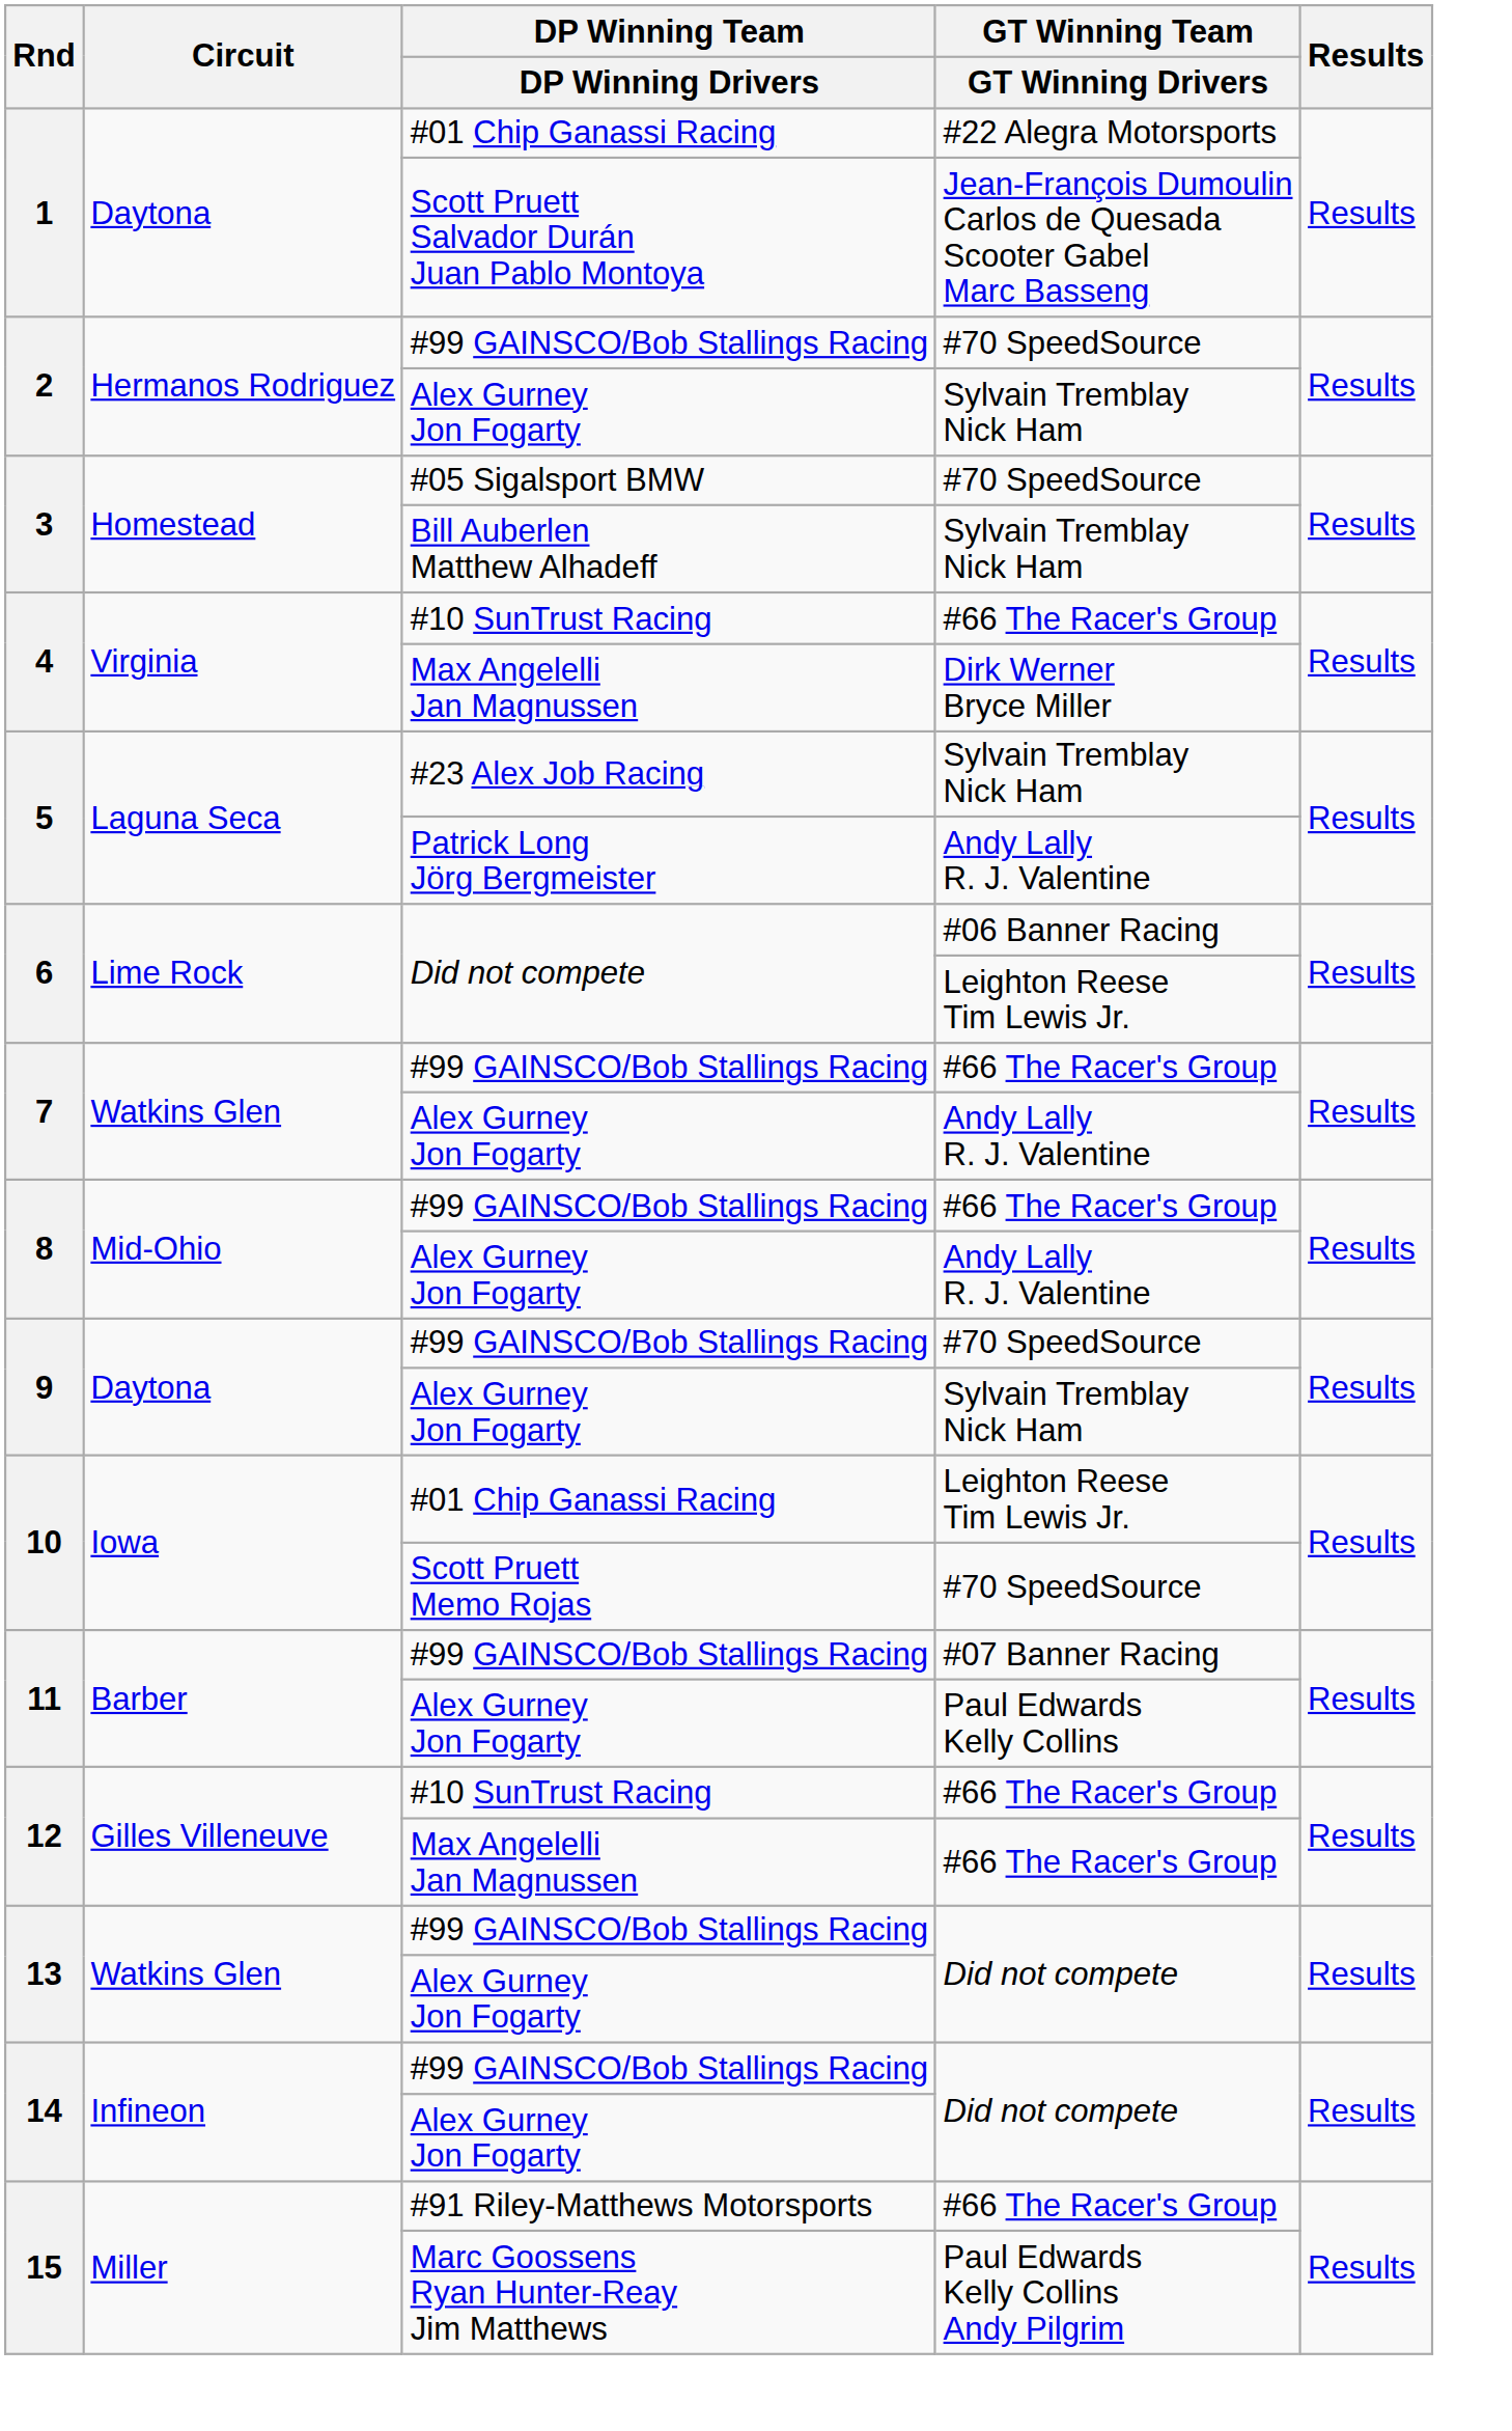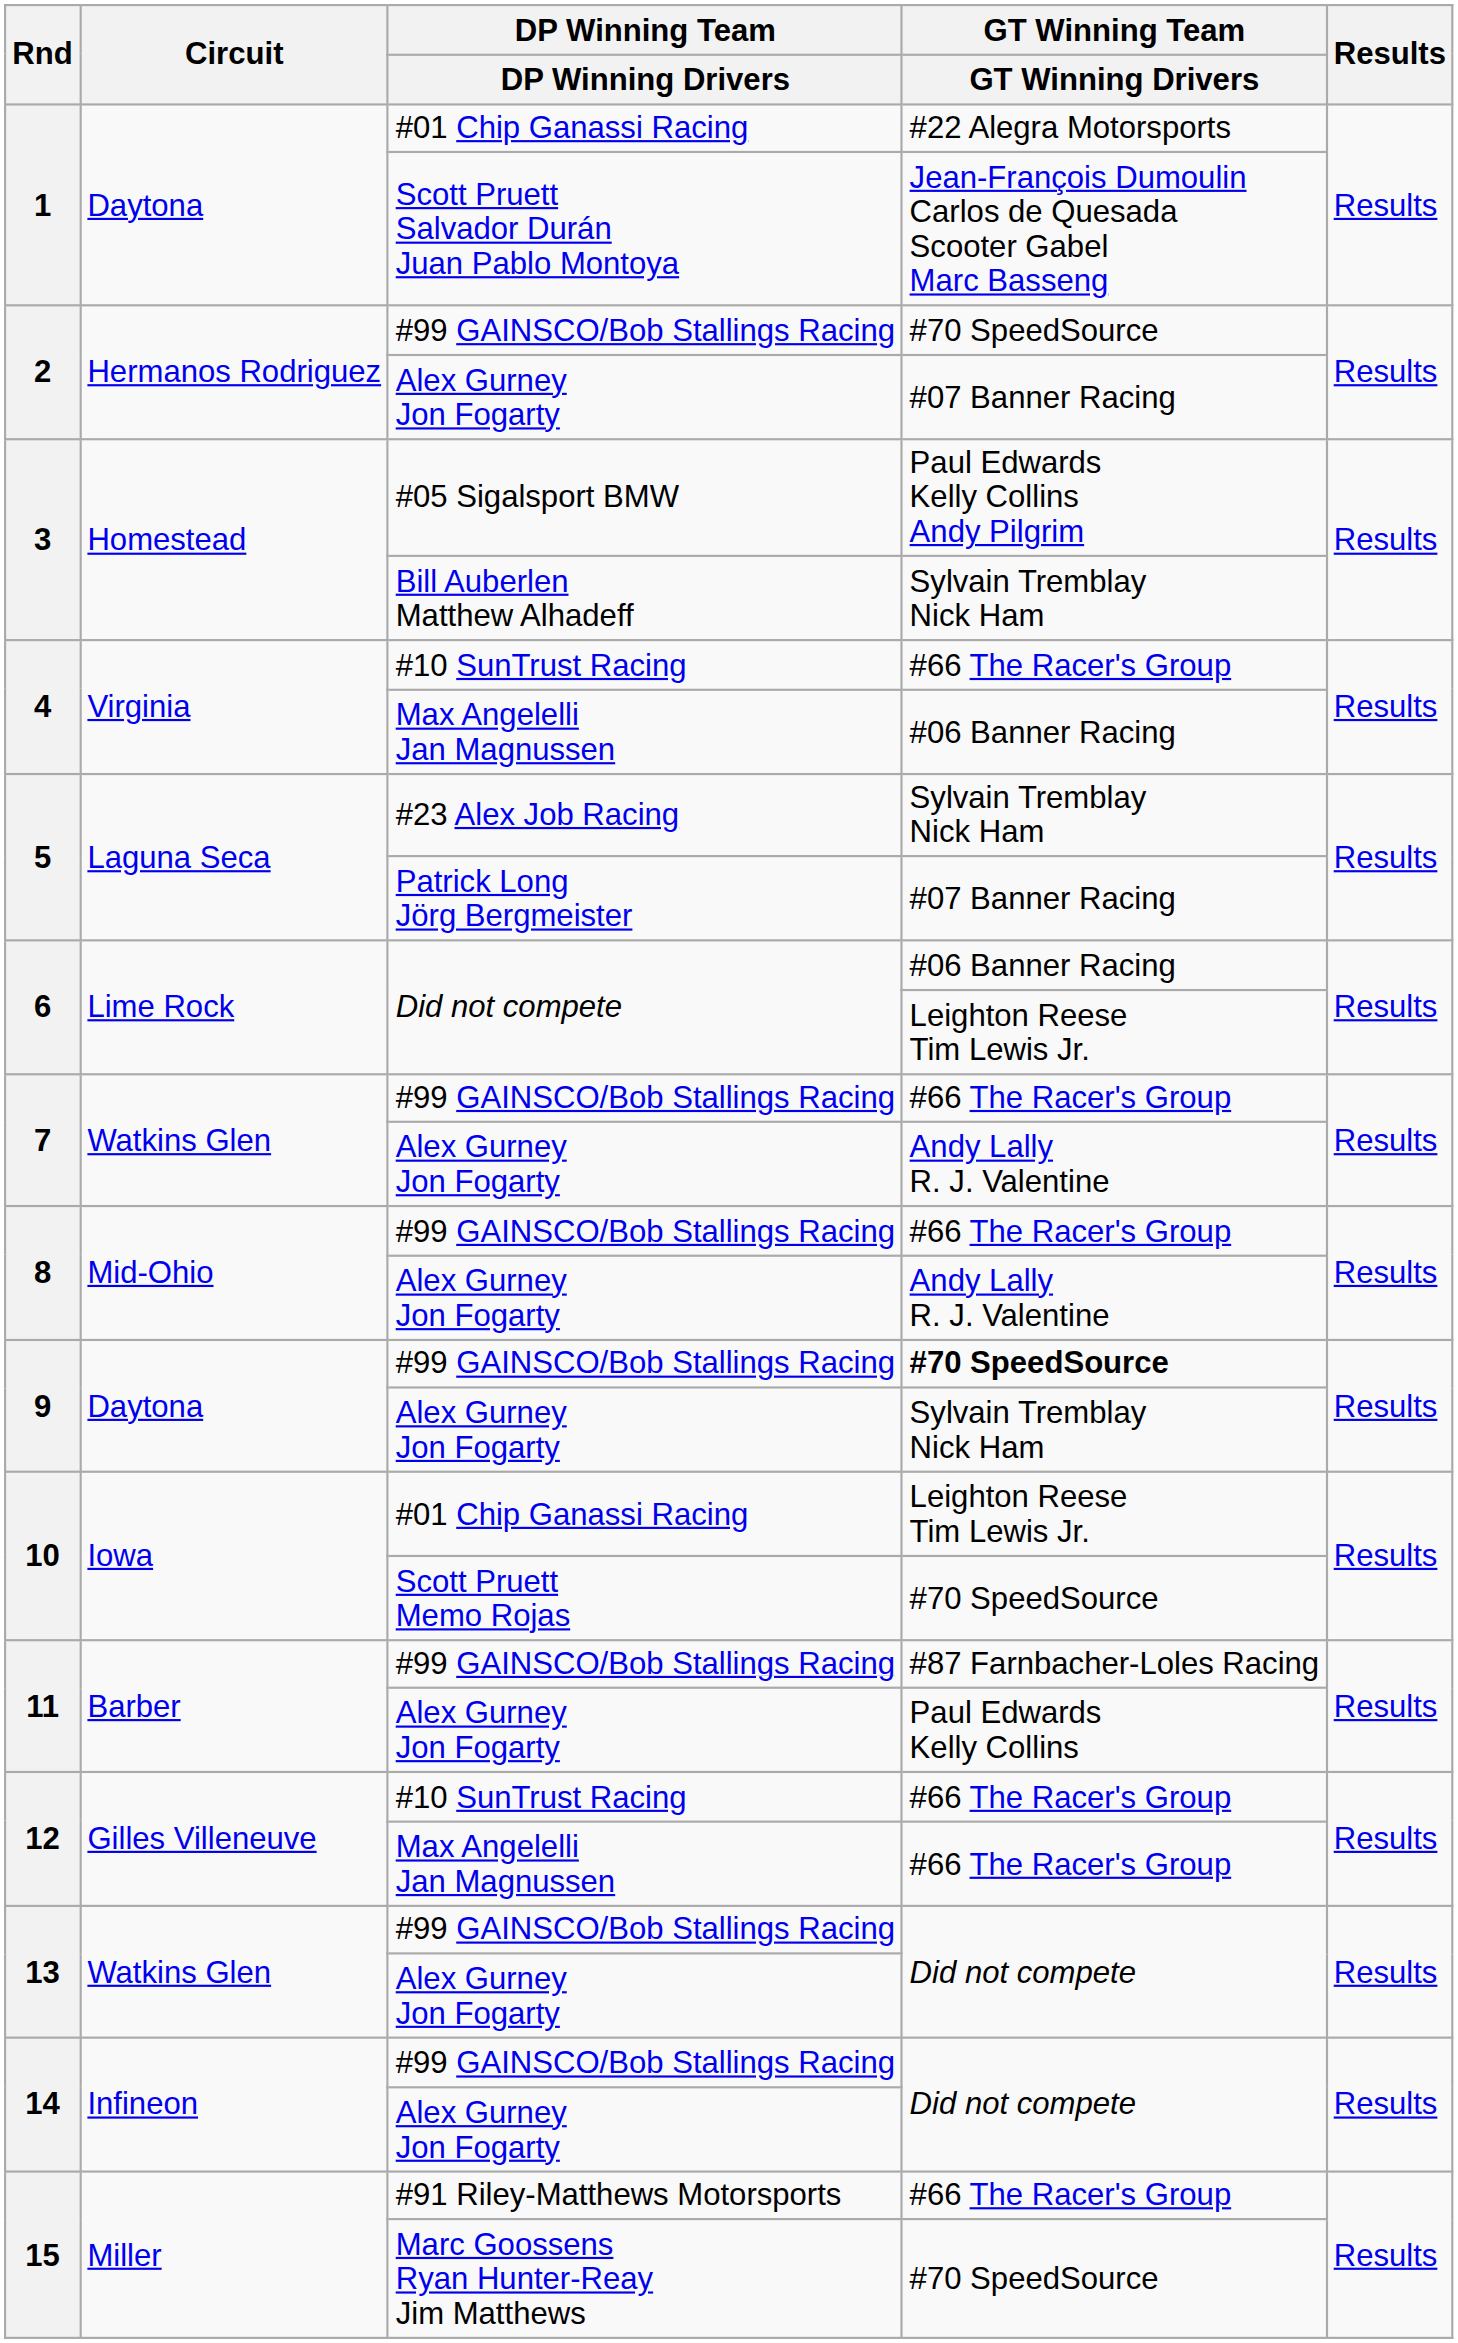 <table class="wikitable" style="font-size: 90%;">
 <tr>
 <th rowspan=2>Rnd</th>
 <th rowspan=2>Circuit</th>
 <th>DP Winning Team</th>
 <th>GT Winning Team</th>
 <th rowspan=2>Results</th>
 </tr>
 <tr>
 <th>DP Winning Drivers</th>
 <th>GT Winning Drivers</th>
 </tr>
 <tr>
 <th rowspan=2>1</th>
 <td rowspan=2><a href='#'>Daytona</a></td>
 <td> #01 <a href='#'>Chip Ganassi Racing</a></td>
 <td> #22 Alegra Motorsports</td>
 <td rowspan=2><a href='#'>Results</a></td>
 </tr>
 <tr>
 <td> <a href='#'>Scott Pruett</a><br> <a href='#'>Salvador Durán</a><br> <a href='#'>Juan Pablo Montoya</a></td>
 <td> <a href='#'>Jean-François Dumoulin</a><br> Carlos de Quesada<br> Scooter Gabel<br> <a href='#'>Marc Basseng</a></td>
 </tr>
 <tr>
 <th rowspan=2>2</th>
 <td rowspan=2><a href='#'>Hermanos Rodriguez</a></td>
 <td> #99 <a href='#'>GAINSCO/Bob Stallings Racing</a></td>
 <td> #70 SpeedSource</td>
 <td rowspan=2><a href='#'>Results</a></td>
 </tr>
 <tr>
 <td> <a href='#'>Alex Gurney</a><br> <a href='#'>Jon Fogarty</a></td>
-<td> Sylvain Tremblay<br> Nick Ham</td>
+<td> #07 Banner Racing</td>
 </tr>
 <tr>
 <th rowspan=2>3</th>
 <td rowspan=2><a href='#'>Homestead</a></td>
 <td> #05 Sigalsport BMW</td>
-<td> #70 SpeedSource</td>
+<td> Paul Edwards<br> Kelly Collins<br> <a href='#'>Andy Pilgrim</a></td>
 <td rowspan=2><a href='#'>Results</a></td>
 </tr>
 <tr>
 <td> <a href='#'>Bill Auberlen</a> <br>  Matthew Alhadeff</td>
 <td> Sylvain Tremblay<br> Nick Ham</td>
 </tr>
 <tr>
 <th rowspan=2>4</th>
 <td rowspan=2><a href='#'>Virginia</a></td>
 <td> #10 <a href='#'>SunTrust Racing</a></td>
 <td> #66 <a href='#'>The Racer's Group</a></td>
 <td rowspan=2><a href='#'>Results</a></td>
 </tr>
 <tr>
 <td> <a href='#'>Max Angelelli</a><br> <a href='#'>Jan Magnussen</a></td>
-<td> <a href='#'>Dirk Werner</a><br> Bryce Miller</td>
+<td> #06 Banner Racing</td>
 </tr>
 <tr>
 <th rowspan=2>5</th>
 <td rowspan=2><a href='#'>Laguna Seca</a></td>
 <td> #23 <a href='#'>Alex Job Racing</a></td>
 <td> Sylvain Tremblay<br> Nick Ham</td>
 <td rowspan=2><a href='#'>Results</a></td>
 </tr>
 <tr>
 <td> <a href='#'>Patrick Long</a><br> <a href='#'>Jörg Bergmeister</a></td>
-<td> <a href='#'>Andy Lally</a><br> R. J. Valentine</td>
+<td> #07 Banner Racing</td>
 </tr>
 <tr>
 <th rowspan=2>6</th>
 <td rowspan=2><a href='#'>Lime Rock</a></td>
 <td rowspan=2><em>Did not compete</em></td>
 <td> #06 Banner Racing</td>
 <td rowspan=2><a href='#'>Results</a></td>
 </tr>
 <tr>
 <td> Leighton Reese<br> Tim Lewis Jr.</td>
 </tr>
 <tr>
 <th rowspan=2>7</th>
 <td rowspan=2><a href='#'>Watkins Glen</a></td>
 <td> #99 <a href='#'>GAINSCO/Bob Stallings Racing</a></td>
 <td> #66 <a href='#'>The Racer's Group</a></td>
 <td rowspan=2><a href='#'>Results</a></td>
 </tr>
 <tr>
 <td> <a href='#'>Alex Gurney</a><br> <a href='#'>Jon Fogarty</a></td>
 <td> <a href='#'>Andy Lally</a><br>  R. J. Valentine</td>
 </tr>
 <tr>
 <th rowspan=2>8</th>
 <td rowspan=2><a href='#'>Mid-Ohio</a></td>
 <td> #99 <a href='#'>GAINSCO/Bob Stallings Racing</a></td>
 <td> #66 <a href='#'>The Racer's Group</a></td>
 <td rowspan=2><a href='#'>Results</a></td>
 </tr>
 <tr>
 <td> <a href='#'>Alex Gurney</a><br> <a href='#'>Jon Fogarty</a></td>
 <td> <a href='#'>Andy Lally</a><br> R. J. Valentine</td>
 </tr>
 <tr>
 <th rowspan=2>9</th>
 <td rowspan=2><a href='#'>Daytona</a></td>
 <td> #99 <a href='#'>GAINSCO/Bob Stallings Racing</a></td>
-<td> #70 SpeedSource</td>
+<td><strong> #70 SpeedSource</strong></td>
 <td rowspan=2><a href='#'>Results</a></td>
 </tr>
 <tr>
 <td> <a href='#'>Alex Gurney</a><br> <a href='#'>Jon Fogarty</a></td>
 <td> Sylvain Tremblay<br> Nick Ham</td>
 </tr>
 <tr>
 <th rowspan=2>10</th>
 <td rowspan=2><a href='#'>Iowa</a></td>
 <td> #01 <a href='#'>Chip Ganassi Racing</a></td>
 <td> Leighton Reese<br> Tim Lewis Jr.</td>
 <td rowspan=2><a href='#'>Results</a></td>
 </tr>
 <tr>
 <td> <a href='#'>Scott Pruett</a><br>  <a href='#'>Memo Rojas</a></td>
 <td> #70 SpeedSource</td>
 </tr>
 <tr>
 <th rowspan=2>11</th>
 <td rowspan=2><a href='#'>Barber</a></td>
 <td> #99 <a href='#'>GAINSCO/Bob Stallings Racing</a></td>
-<td> #07 Banner Racing</td>
+<td> #87 Farnbacher-Loles Racing</td>
 <td rowspan=2><a href='#'>Results</a></td>
 </tr>
 <tr>
 <td> <a href='#'>Alex Gurney</a><br> <a href='#'>Jon Fogarty</a></td>
 <td> Paul Edwards <br>  Kelly Collins</td>
 </tr>
 <tr>
 <th rowspan=2>12</th>
 <td rowspan=2><a href='#'>Gilles Villeneuve</a></td>
 <td> #10 <a href='#'>SunTrust Racing</a></td>
 <td> #66 <a href='#'>The Racer's Group</a></td>
 <td rowspan=2><a href='#'>Results</a></td>
 </tr>
 <tr>
 <td> <a href='#'>Max Angelelli</a><br> <a href='#'>Jan Magnussen</a></td>
 <td> #66 <a href='#'>The Racer's Group</a></td>
 </tr>
 <tr>
 <th rowspan=2>13</th>
 <td rowspan=2><a href='#'>Watkins Glen</a></td>
 <td> #99 <a href='#'>GAINSCO/Bob Stallings Racing</a></td>
 <td rowspan=2><em>Did not compete</em></td>
 <td rowspan=2><a href='#'>Results</a></td>
 </tr>
 <tr>
 <td> <a href='#'>Alex Gurney</a><br> <a href='#'>Jon Fogarty</a></td>
 </tr>
 <tr>
 <th rowspan=2>14</th>
 <td rowspan=2><a href='#'>Infineon</a></td>
 <td> #99 <a href='#'>GAINSCO/Bob Stallings Racing</a></td>
 <td rowspan=2><em>Did not compete</em></td>
 <td rowspan=2><a href='#'>Results</a></td>
 </tr>
 <tr>
 <td> <a href='#'>Alex Gurney</a><br> <a href='#'>Jon Fogarty</a></td>
 </tr>
 <tr>
 <th rowspan=2>15</th>
 <td rowspan=2><a href='#'>Miller</a></td>
 <td> #91 Riley-Matthews Motorsports</td>
 <td> #66 <a href='#'>The Racer's Group</a></td>
 <td rowspan=2><a href='#'>Results</a></td>
 </tr>
 <tr>
 <td> <a href='#'>Marc Goossens</a><br> <a href='#'>Ryan Hunter-Reay</a><br> Jim Matthews</td>
-<td> Paul Edwards<br> Kelly Collins<br> <a href='#'>Andy Pilgrim</a></td>
+<td> #70 SpeedSource</td>
 </tr>
 </table>
